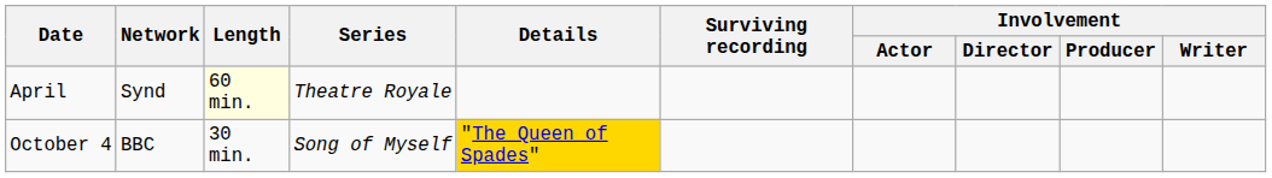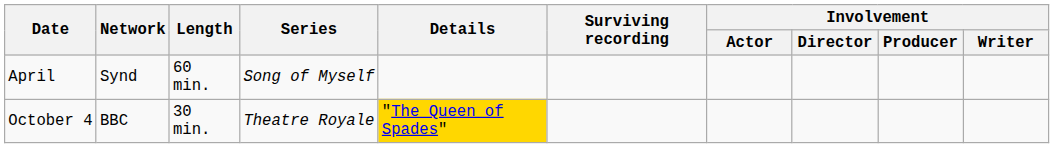 <table class="wikitable">
 <tr>
 <th rowspan="2" style="width:33px;">Date</th>
 <th rowspan="2">Network</th>
 <th rowspan="2">Length</th>
 <th rowspan="2">Series</th>
 <th rowspan="2">Details</th>
 <th rowspan="2">Surviving recording</th>
 <th colspan="4">Involvement</th>
 </tr>
 <tr>
 <th width=65>Actor</th>
 <th width=65>Director</th>
 <th width=65>Producer</th>
 <th width=65>Writer</th>
 </tr>
 <tr style="text-align:center;">
 <td style="text-align:left;">April</td>
 <td style="text-align:left;">Synd</td>
-<td style="background: lightyellow; text-align:left;">60 min.</td>
-<td style="text-align:left;"><em>Theatre Royale</em></td>
+<td style="text-align:left;">60 min.</td>
+<td style="text-align:left;"><em>Song of Myself</em></td>
 <td style="text-align:left;"> </td>
 <td></td>
 <td></td>
 <td></td>
 <td></td>
 <td></td>
 </tr>
 <tr style="text-align:center;">
 <td style="text-align:left;">October 4</td>
 <td style="text-align:left;">BBC</td>
 <td style="text-align:left;">30 min.</td>
-<td style="text-align:left;"><em>Song of Myself</em></td>
+<td style="text-align:left;"><em>Theatre Royale</em></td>
 <td style="background: gold; text-align:left;">"<a href='#'>The Queen of Spades</a>" </td>
 <td></td>
 <td></td>
 <td></td>
 <td></td>
 <td></td>
 </tr>
 </table>
